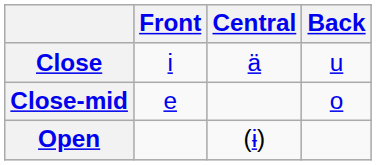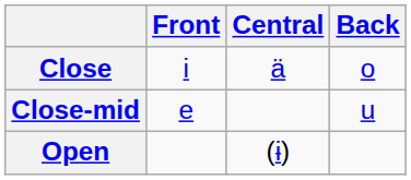 <table class="wikitable" style="text-align:center">
 <tr>
 <th></th>
 <th><a href='#'>Front</a></th>
 <th><a href='#'>Central</a></th>
 <th><a href='#'>Back</a></th>
 </tr>
 <tr>
 <th><a href='#'>Close</a></th>
 <td><a href='#'> i</a></td>
 <td><a href='#'> ä</a></td>
-<td><a href='#'> u</a></td>
+<td><a href='#'> o</a></td>
 </tr>
 <tr>
 <th><a href='#'>Close-mid</a></th>
 <td><a href='#'> e</a></td>
 <td></td>
-<td><a href='#'> o</a></td>
+<td><a href='#'> u</a></td>
 </tr>
 <tr>
 <th><a href='#'>Open</a></th>
 <td></td>
 <td>(<a href='#'>ɨ</a>)</td>
 <td></td>
 </tr>
 </table>
